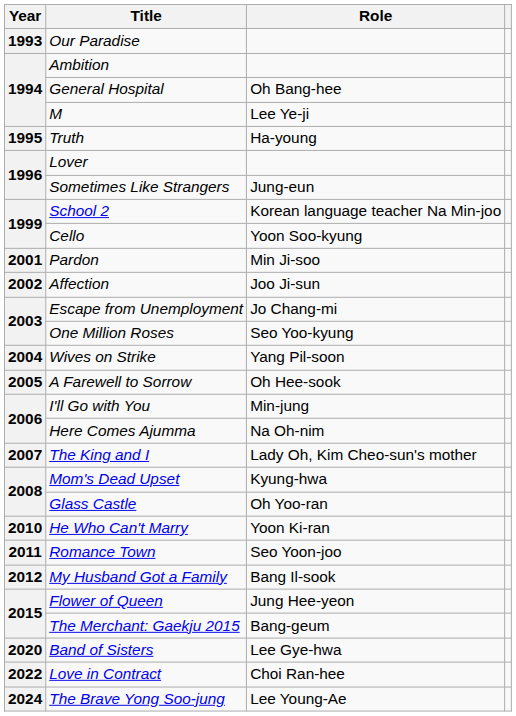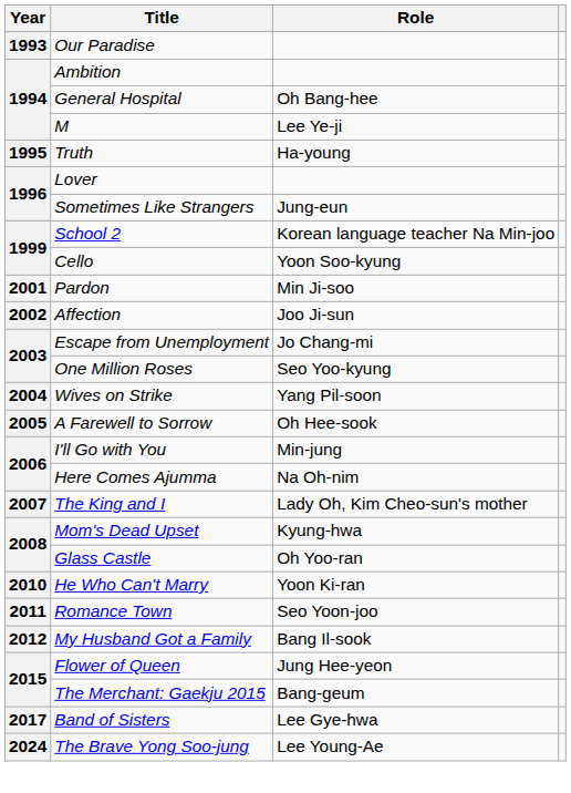 <table class="wikitable plainrowheaders sortable">
 <tr>
 <th scope="col">Year</th>
 <th scope="col">Title</th>
 <th scope="col">Role</th>
 <th scope="col" class="unsortable"></th>
 </tr>
 <tr>
 <th scope="row">1993</th>
 <td><em>Our Paradise</em></td>
 <td></td>
 <td style="text-align:center"></td>
 </tr>
 <tr>
 <th scope="row" rowspan="3">1994</th>
 <td><em>Ambition</em></td>
 <td></td>
 <td style="text-align:center"></td>
 </tr>
 <tr>
 <td><em>General Hospital</em></td>
 <td>Oh Bang-hee</td>
 <td style="text-align:center"></td>
 </tr>
 <tr>
 <td><em>M</em></td>
 <td>Lee Ye-ji</td>
 <td style="text-align:center"></td>
 </tr>
 <tr>
 <th scope="row">1995</th>
 <td><em>Truth</em></td>
 <td>Ha-young</td>
 <td style="text-align:center"></td>
 </tr>
 <tr>
 <th scope="row" rowspan="2">1996</th>
 <td><em>Lover</em></td>
 <td></td>
 <td style="text-align:center"></td>
 </tr>
 <tr>
 <td><em>Sometimes Like Strangers</em></td>
 <td>Jung-eun</td>
 <td style="text-align:center"></td>
 </tr>
 <tr>
 <th scope="row" rowspan="2">1999</th>
 <td><em><a href='#'>School 2</a></em></td>
 <td>Korean language teacher Na Min-joo </td>
 <td style="text-align:center"></td>
 </tr>
 <tr>
 <td><em>Cello</em></td>
 <td>Yoon Soo-kyung</td>
 <td style="text-align:center"></td>
 </tr>
 <tr>
 <th scope="row">2001</th>
 <td><em>Pardon</em></td>
 <td>Min Ji-soo</td>
 <td style="text-align:center"></td>
 </tr>
 <tr>
 <th scope="row">2002</th>
 <td><em>Affection</em></td>
 <td>Joo Ji-sun</td>
 <td style="text-align:center"></td>
 </tr>
 <tr>
 <th scope="row" rowspan="2">2003</th>
 <td><em>Escape from Unemployment</em></td>
 <td>Jo Chang-mi</td>
 <td style="text-align:center"></td>
 </tr>
 <tr>
 <td><em>One Million Roses</em></td>
 <td>Seo Yoo-kyung</td>
 <td style="text-align:center"></td>
 </tr>
 <tr>
 <th scope="row">2004</th>
 <td><em>Wives on Strike</em></td>
 <td>Yang Pil-soon</td>
 <td style="text-align:center"></td>
 </tr>
 <tr>
 <th scope="row">2005</th>
 <td><em>A Farewell to Sorrow</em></td>
 <td>Oh Hee-sook</td>
 <td style="text-align:center"></td>
 </tr>
 <tr>
 <th scope="row" rowspan="2">2006</th>
 <td><em>I'll Go with You</em></td>
 <td>Min-jung</td>
 <td style="text-align:center"></td>
 </tr>
 <tr>
 <td><em>Here Comes Ajumma</em></td>
 <td>Na Oh-nim</td>
 <td style="text-align:center"></td>
 </tr>
 <tr>
 <th scope="row">2007</th>
 <td><em><a href='#'>The King and I</a></em></td>
 <td>Lady Oh, Kim Cheo-sun's mother</td>
 <td style="text-align:center"></td>
 </tr>
 <tr>
 <th scope="row" rowspan="2">2008</th>
 <td><em><a href='#'>Mom's Dead Upset</a></em></td>
 <td>Kyung-hwa</td>
 <td style="text-align:center"></td>
 </tr>
 <tr>
 <td><em><a href='#'>Glass Castle</a></em></td>
 <td>Oh Yoo-ran</td>
 <td style="text-align:center"></td>
 </tr>
 <tr>
 <th scope="row">2010</th>
 <td><em><a href='#'>He Who Can't Marry</a></em></td>
 <td>Yoon Ki-ran</td>
 <td style="text-align:center"></td>
 </tr>
 <tr>
 <th scope="row">2011</th>
 <td><em><a href='#'>Romance Town</a></em></td>
 <td>Seo Yoon-joo</td>
 <td style="text-align:center"></td>
 </tr>
 <tr>
 <th scope="row">2012</th>
 <td><em><a href='#'>My Husband Got a Family</a></em></td>
 <td>Bang Il-sook</td>
 <td style="text-align:center"></td>
 </tr>
 <tr>
 <th scope="row" rowspan="2">2015</th>
 <td><em><a href='#'>Flower of Queen</a></em></td>
 <td>Jung Hee-yeon</td>
 <td style="text-align:center"></td>
 </tr>
 <tr>
 <td><em><a href='#'>The Merchant: Gaekju 2015</a></em></td>
 <td>Bang-geum</td>
 <td style="text-align:center"></td>
 </tr>
 <tr>
-<th scope="row">2020</th>
+<th scope="row">2017</th>
 <td><em><a href='#'>Band of Sisters</a></em></td>
 <td>Lee Gye-hwa</td>
-<td style="text-align:center"></td>
-</tr>
-<tr>
-<th scope="row">2022</th>
-<td><em><a href='#'>Love in Contract</a></em></td>
-<td>Choi Ran-hee</td>
 <td style="text-align:center"></td>
 </tr>
 <tr>
 <th scope="row">2024</th>
 <td><em><a href='#'>The Brave Yong Soo-jung</a></em></td>
 <td>Lee Young-Ae</td>
 <td style="text-align:center"></td>
 </tr>
 </table>
